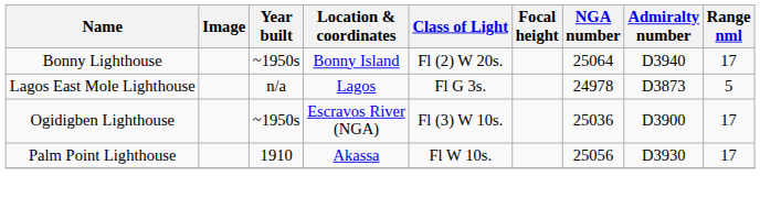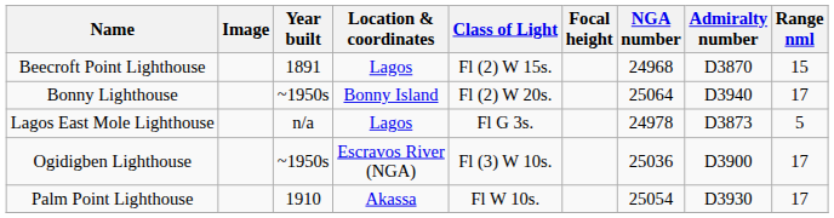 <table class="wikitable sortable" style="margin:auto;text-align:center">
 <tr>
 <th>Name</th>
 <th>Image</th>
 <th>Year<br>built</th>
 <th>Location &<br> coordinates</th>
 <th><a href='#'>Class of Light</a> <br></th>
 <th>Focal<br>height<br></th>
 <th><a href='#'>NGA</a><br>number<br></th>
 <th><a href='#'>Admiralty</a><br>number<br></th>
 <th>Range<br><a href='#'>nml</a><br></th>
+</tr>
+<tr>
+<td>Beecroft Point Lighthouse</td>
+<td></td>
+<td>1891</td>
+<td><a href='#'>Lagos</a><br> </td>
+<td>Fl (2) W 15s.</td>
+<td></td>
+<td>24968</td>
+<td>D3870</td>
+<td>15</td>
 </tr>
 <tr>
 <td>Bonny Lighthouse</td>
 <td></td>
 <td>~1950s</td>
 <td><a href='#'>Bonny Island</a><br> </td>
 <td>Fl (2) W 20s.</td>
 <td></td>
 <td>25064</td>
 <td>D3940</td>
 <td>17</td>
 </tr>
 <tr>
 <td>Lagos East Mole Lighthouse</td>
 <td></td>
 <td>n/a</td>
 <td><a href='#'>Lagos</a><br> </td>
 <td>Fl G 3s.</td>
 <td></td>
 <td>24978</td>
 <td>D3873</td>
 <td>5</td>
 </tr>
 <tr>
 <td>Ogidigben Lighthouse</td>
 <td></td>
 <td>~1950s</td>
 <td><a href='#'>Escravos River</a><br> (NGA)</td>
 <td>Fl (3) W 10s.</td>
 <td></td>
 <td>25036</td>
 <td>D3900</td>
 <td>17</td>
 </tr>
 <tr>
 <td>Palm Point Lighthouse</td>
 <td></td>
 <td>1910</td>
 <td><a href='#'>Akassa</a><br> </td>
 <td>Fl W 10s.</td>
 <td></td>
-<td>25056</td>
+<td>25054</td>
 <td>D3930</td>
 <td>17</td>
 </tr>
 <tr>
 </tr>
 </table>
